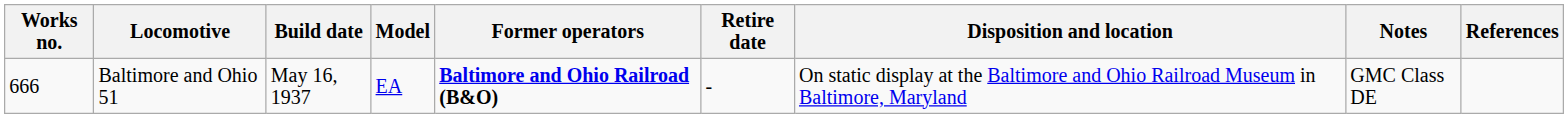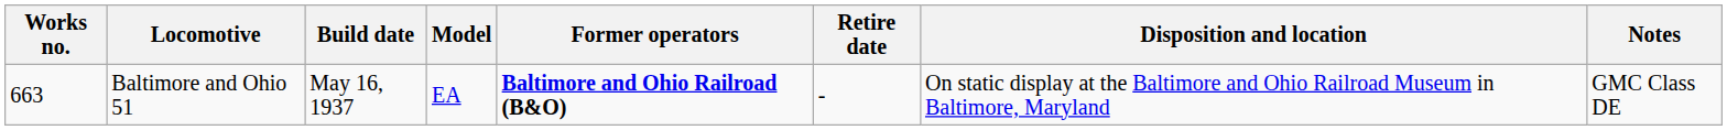 <table class="wikitable">
 <tr>
 <th>Works no.</th>
 <th>Locomotive</th>
 <th>Build date</th>
 <th>Model</th>
 <th>Former operators</th>
 <th>Retire date</th>
 <th>Disposition and location</th>
 <th>Notes</th>
-<th>References</th>
 </tr>
 <tr>
-<td>666</td>
+<td>663</td>
 <td>Baltimore and Ohio 51</td>
 <td>May 16, 1937</td>
 <td><a href='#'>EA</a></td>
 <td><strong><a href='#'>Baltimore and Ohio Railroad</a> (B&O)</strong></td>
 <td>-</td>
 <td>On static display at the <a href='#'>Baltimore and Ohio Railroad Museum</a> in <a href='#'>Baltimore, Maryland</a></td>
 <td>GMC Class DE</td>
-<td></td>
 </tr>
 </table>
